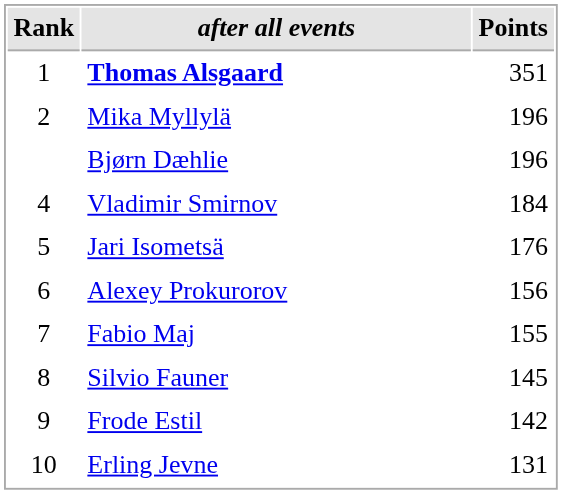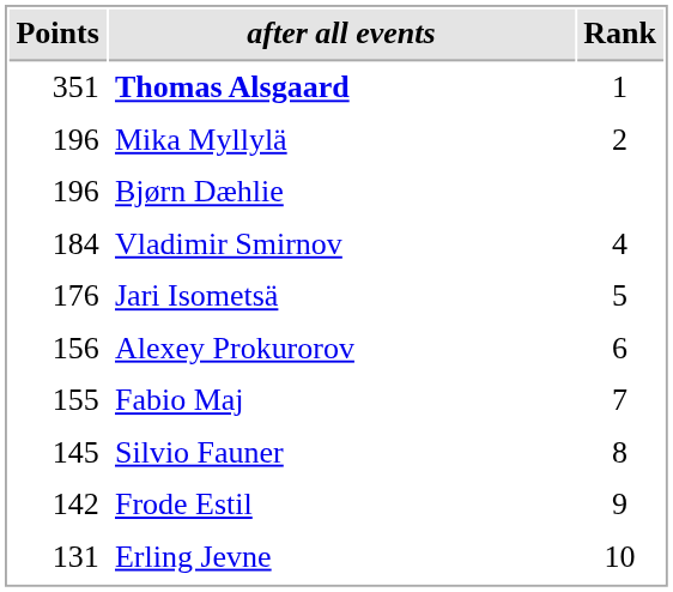 <table cellspacing="1" cellpadding="3" style="border:1px solid #AAAAAA;font-size:86%">
 <tr style="background-color: #E4E4E4;">
+<th style="border-bottom:1px solid #AAAAAA" width=20 align=right>Points</th>
+<th style="border-bottom:1px solid #AAAAAA" width=200><em>after all events</em></th>
 <th style="border-bottom:1px solid #AAAAAA" width=10>Rank</th>
-<th style="border-bottom:1px solid #AAAAAA" width=200><em>after all events</em></th>
-<th style="border-bottom:1px solid #AAAAAA" width=20 align=right>Points</th>
 </tr>
 <tr>
+<td align=right>351</td>
+<td> <strong><a href='#'>Thomas Alsgaard</a></strong></td>
 <td align=center>1</td>
-<td> <strong><a href='#'>Thomas Alsgaard</a></strong></td>
-<td align=right>351</td>
 </tr>
 <tr>
+<td align=right>196</td>
+<td> <a href='#'>Mika Myllylä</a></td>
 <td align=center>2</td>
-<td> <a href='#'>Mika Myllylä</a></td>
-<td align=right>196</td>
 </tr>
 <tr>
+<td align=right>196</td>
+<td> <a href='#'>Bjørn Dæhlie</a></td>
 <td align=center></td>
-<td> <a href='#'>Bjørn Dæhlie</a></td>
-<td align=right>196</td>
 </tr>
 <tr>
+<td align=right>184</td>
+<td> <a href='#'>Vladimir Smirnov</a></td>
 <td align=center>4</td>
-<td> <a href='#'>Vladimir Smirnov</a></td>
-<td align=right>184</td>
 </tr>
 <tr>
+<td align=right>176</td>
+<td> <a href='#'>Jari Isometsä</a></td>
 <td align=center>5</td>
-<td> <a href='#'>Jari Isometsä</a></td>
-<td align=right>176</td>
 </tr>
 <tr>
+<td align=right>156</td>
+<td> <a href='#'>Alexey Prokurorov</a></td>
 <td align=center>6</td>
-<td> <a href='#'>Alexey Prokurorov</a></td>
-<td align=right>156</td>
 </tr>
 <tr>
+<td align=right>155</td>
+<td> <a href='#'>Fabio Maj</a></td>
 <td align=center>7</td>
-<td> <a href='#'>Fabio Maj</a></td>
-<td align=right>155</td>
 </tr>
 <tr>
+<td align=right>145</td>
+<td> <a href='#'>Silvio Fauner</a></td>
 <td align=center>8</td>
-<td> <a href='#'>Silvio Fauner</a></td>
-<td align=right>145</td>
 </tr>
 <tr>
+<td align=right>142</td>
+<td> <a href='#'>Frode Estil</a></td>
 <td align=center>9</td>
-<td> <a href='#'>Frode Estil</a></td>
-<td align=right>142</td>
 </tr>
 <tr>
+<td align=right>131</td>
+<td> <a href='#'>Erling Jevne</a></td>
 <td align=center>10</td>
-<td> <a href='#'>Erling Jevne</a></td>
-<td align=right>131</td>
 </tr>
 </table>
